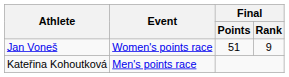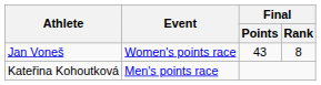 <table class="wikitable" style="font-size:90%">
 <tr>
 <th rowspan=2>Athlete</th>
 <th rowspan=2>Event</th>
 <th colspan=2>Final</th>
 </tr>
 <tr>
 <th>Points</th>
 <th>Rank</th>
 </tr>
 <tr align=center>
 <td align=left><a href='#'>Jan Voneš</a></td>
 <td align=left><a href='#'>Women's points race</a></td>
-<td>51</td>
-<td>9</td>
+<td>43</td>
+<td>8</td>
 </tr>
 <tr align=center>
 <td align=left>Kateřina Kohoutková</td>
 <td align=left><a href='#'>Men's points race</a></td>
 <td colspan=2></td>
 </tr>
 </table>
